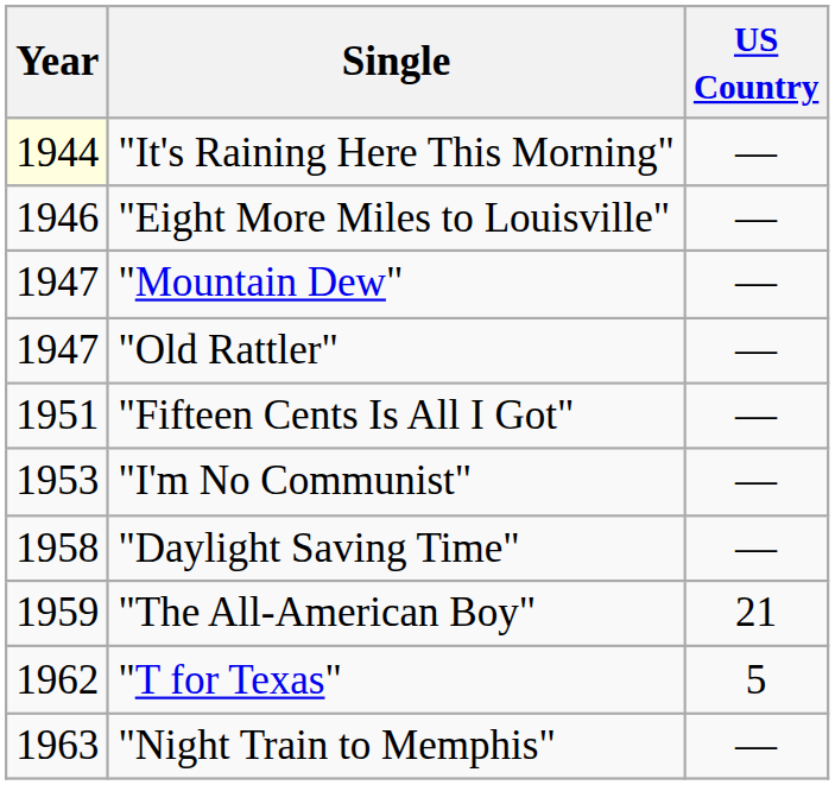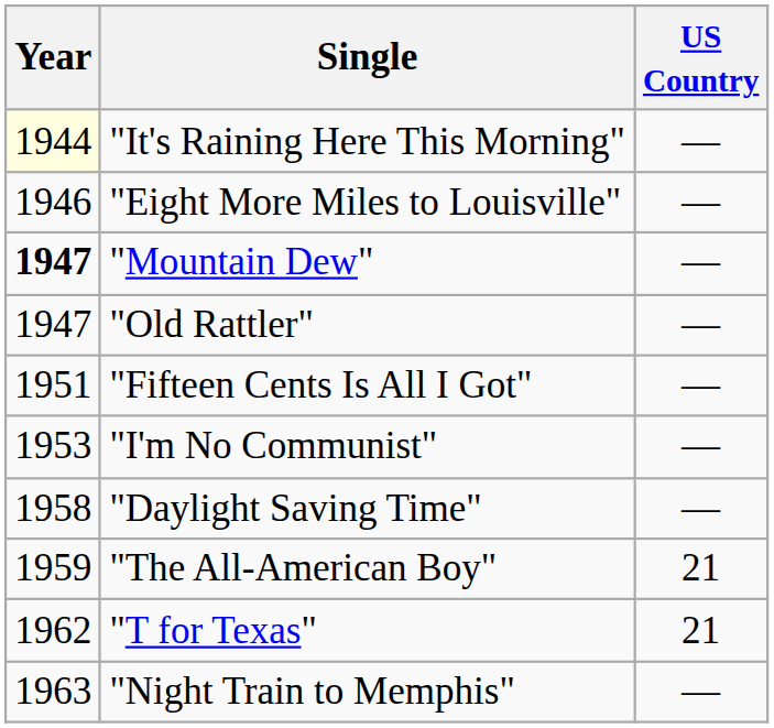 <table class="wikitable">
 <tr>
 <th>Year</th>
 <th>Single</th>
 <th width="45"><small><a href='#'>US Country</a></small></th>
 </tr>
 <tr>
 <td style="background: lightyellow;">1944</td>
 <td>"It's Raining Here This Morning"</td>
 <td align="center">—</td>
 </tr>
 <tr>
 <td>1946</td>
 <td>"Eight More Miles to Louisville"</td>
 <td align="center">—</td>
 </tr>
 <tr>
-<td>1947</td>
+<td><strong>1947</strong></td>
 <td>"<a href='#'>Mountain Dew</a>"</td>
 <td align="center">—</td>
 </tr>
 <tr>
 <td>1947</td>
 <td>"Old Rattler"</td>
 <td align="center">—</td>
 </tr>
 <tr>
 <td>1951</td>
 <td>"Fifteen Cents Is All I Got"</td>
 <td align="center">—</td>
 </tr>
 <tr>
 <td>1953</td>
 <td>"I'm No Communist"</td>
 <td align="center">—</td>
 </tr>
 <tr>
 <td>1958</td>
 <td>"Daylight Saving Time"</td>
 <td align="center">—</td>
 </tr>
 <tr>
 <td>1959</td>
 <td>"The All-American Boy"</td>
 <td align="center">21</td>
 </tr>
 <tr>
 <td>1962</td>
 <td>"<a href='#'>T for Texas</a>"</td>
-<td align="center">5</td>
+<td align="center">21</td>
 </tr>
 <tr>
 <td>1963</td>
 <td>"Night Train to Memphis"</td>
 <td align="center">—</td>
 </tr>
 </table>
